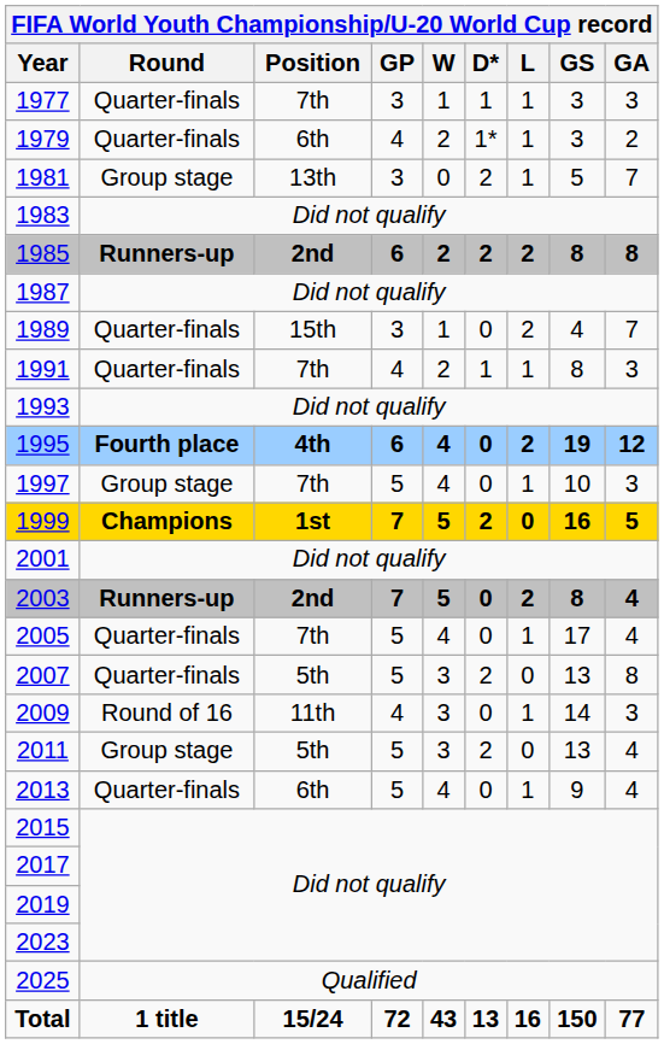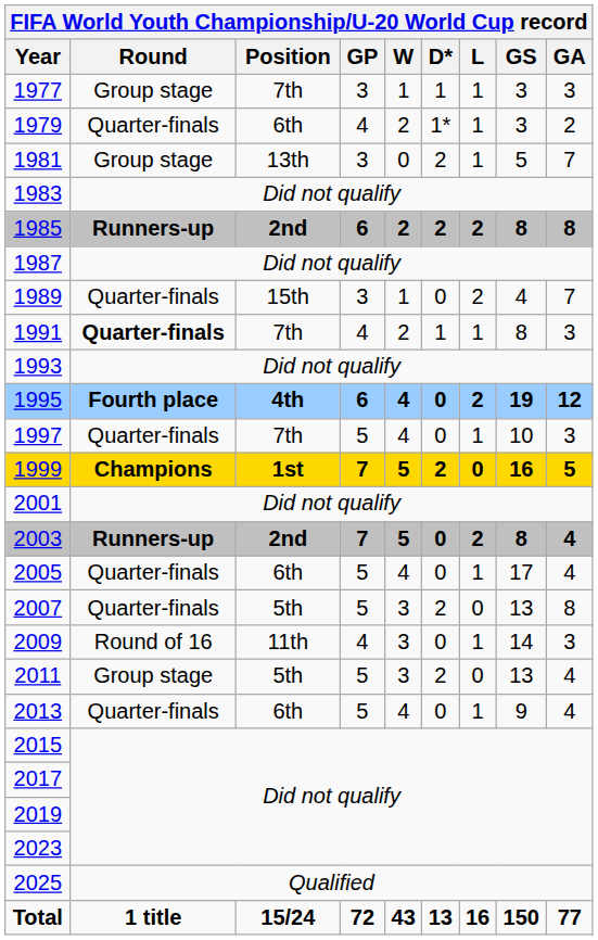 <table class="wikitable" style="text-align: center;">
 <tr>
 <th colspan=9><a href='#'>FIFA World Youth Championship/U-20 World Cup</a> record</th>
 </tr>
 <tr>
 <th>Year</th>
 <th>Round</th>
 <th>Position</th>
 <th>GP</th>
 <th>W</th>
 <th>D*</th>
 <th>L</th>
 <th>GS</th>
 <th>GA</th>
 </tr>
 <tr>
 <td> <a href='#'>1977</a></td>
-<td>Quarter-finals</td>
+<td>Group stage</td>
 <td>7th</td>
 <td>3</td>
 <td>1</td>
 <td>1</td>
 <td>1</td>
 <td>3</td>
 <td>3</td>
 </tr>
 <tr>
 <td> <a href='#'>1979</a></td>
 <td>Quarter-finals</td>
 <td>6th</td>
 <td>4</td>
 <td>2</td>
 <td>1*</td>
 <td>1</td>
 <td>3</td>
 <td>2</td>
 </tr>
 <tr>
 <td> <a href='#'>1981</a></td>
 <td>Group stage</td>
 <td>13th</td>
 <td>3</td>
 <td>0</td>
 <td>2</td>
 <td>1</td>
 <td>5</td>
 <td>7</td>
 </tr>
 <tr>
 <td> <a href='#'>1983</a></td>
 <td colspan=8><em>Did not qualify</em></td>
 </tr>
 <tr bgcolor=silver>
 <td> <a href='#'>1985</a></td>
 <td><strong>Runners-up</strong></td>
 <td><strong>2nd</strong></td>
 <td><strong>6</strong></td>
 <td><strong>2</strong></td>
 <td><strong>2</strong></td>
 <td><strong>2</strong></td>
 <td><strong>8</strong></td>
 <td><strong>8</strong></td>
 </tr>
 <tr>
 <td> <a href='#'>1987</a></td>
 <td colspan=8><em>Did not qualify</em></td>
 </tr>
 <tr>
 <td> <a href='#'>1989</a></td>
 <td>Quarter-finals</td>
 <td>15th</td>
 <td>3</td>
 <td>1</td>
 <td>0</td>
 <td>2</td>
 <td>4</td>
 <td>7</td>
 </tr>
 <tr>
 <td> <a href='#'>1991</a></td>
-<td>Quarter-finals</td>
+<td><strong>Quarter-finals</strong></td>
 <td>7th</td>
 <td>4</td>
 <td>2</td>
 <td>1</td>
 <td>1</td>
 <td>8</td>
 <td>3</td>
 </tr>
 <tr>
 <td> <a href='#'>1993</a></td>
 <td colspan=8><em>Did not qualify</em></td>
 </tr>
 <tr style="background:#9acdff;">
 <td> <a href='#'>1995</a></td>
 <td><strong>Fourth place</strong></td>
 <td><strong>4th</strong></td>
 <td><strong>6</strong></td>
 <td><strong>4</strong></td>
 <td><strong>0</strong></td>
 <td><strong>2</strong></td>
 <td><strong>19</strong></td>
 <td><strong>12</strong></td>
 </tr>
 <tr>
 <td> <a href='#'>1997</a></td>
-<td>Group stage</td>
+<td>Quarter-finals</td>
 <td>7th</td>
 <td>5</td>
 <td>4</td>
 <td>0</td>
 <td>1</td>
 <td>10</td>
 <td>3</td>
 </tr>
 <tr bgcolor=gold>
 <td> <a href='#'>1999</a></td>
 <td><strong>Champions</strong></td>
 <td><strong>1st</strong></td>
 <td><strong>7</strong></td>
 <td><strong>5</strong></td>
 <td><strong>2</strong></td>
 <td><strong>0</strong></td>
 <td><strong>16</strong></td>
 <td><strong>5</strong></td>
 </tr>
 <tr>
 <td> <a href='#'>2001</a></td>
 <td colspan=8><em>Did not qualify</em></td>
 </tr>
 <tr bgcolor=silver>
 <td> <a href='#'>2003</a></td>
 <td><strong>Runners-up</strong></td>
 <td><strong>2nd</strong></td>
 <td><strong>7</strong></td>
 <td><strong>5</strong></td>
 <td><strong>0</strong></td>
 <td><strong>2</strong></td>
 <td><strong>8</strong></td>
 <td><strong>4</strong></td>
 </tr>
 <tr>
 <td> <a href='#'>2005</a></td>
 <td>Quarter-finals</td>
-<td>7th</td>
+<td>6th</td>
 <td>5</td>
 <td>4</td>
 <td>0</td>
 <td>1</td>
 <td>17</td>
 <td>4</td>
 </tr>
 <tr>
 <td> <a href='#'>2007</a></td>
 <td>Quarter-finals</td>
 <td>5th</td>
 <td>5</td>
 <td>3</td>
 <td>2</td>
 <td>0</td>
 <td>13</td>
 <td>8</td>
 </tr>
 <tr>
 <td> <a href='#'>2009</a></td>
 <td>Round of 16</td>
 <td>11th</td>
 <td>4</td>
 <td>3</td>
 <td>0</td>
 <td>1</td>
 <td>14</td>
 <td>3</td>
 </tr>
 <tr>
 <td> <a href='#'>2011</a></td>
 <td>Group stage</td>
 <td>5th</td>
 <td>5</td>
 <td>3</td>
 <td>2</td>
 <td>0</td>
 <td>13</td>
 <td>4</td>
 </tr>
 <tr>
 <td> <a href='#'>2013</a></td>
 <td>Quarter-finals</td>
 <td>6th</td>
 <td>5</td>
 <td>4</td>
 <td>0</td>
 <td>1</td>
 <td>9</td>
 <td>4</td>
 </tr>
 <tr>
 <td> <a href='#'>2015</a></td>
 <td rowspan=4 colspan=8><em>Did not qualify</em></td>
 </tr>
 <tr>
 <td> <a href='#'>2017</a></td>
 </tr>
 <tr>
 <td> <a href='#'>2019</a></td>
 </tr>
 <tr>
 <td> <a href='#'>2023</a></td>
 </tr>
 <tr>
 <td> <a href='#'>2025</a></td>
 <td colspan=8><em>Qualified</em></td>
 </tr>
 <tr>
 <td><strong>Total</strong></td>
 <td><strong>1 title</strong></td>
 <td><strong>15/24</strong></td>
 <td><strong>72</strong></td>
 <td><strong>43</strong></td>
 <td><strong>13</strong></td>
 <td><strong>16</strong></td>
 <td><strong>150</strong></td>
 <td><strong>77</strong></td>
 </tr>
 </table>
